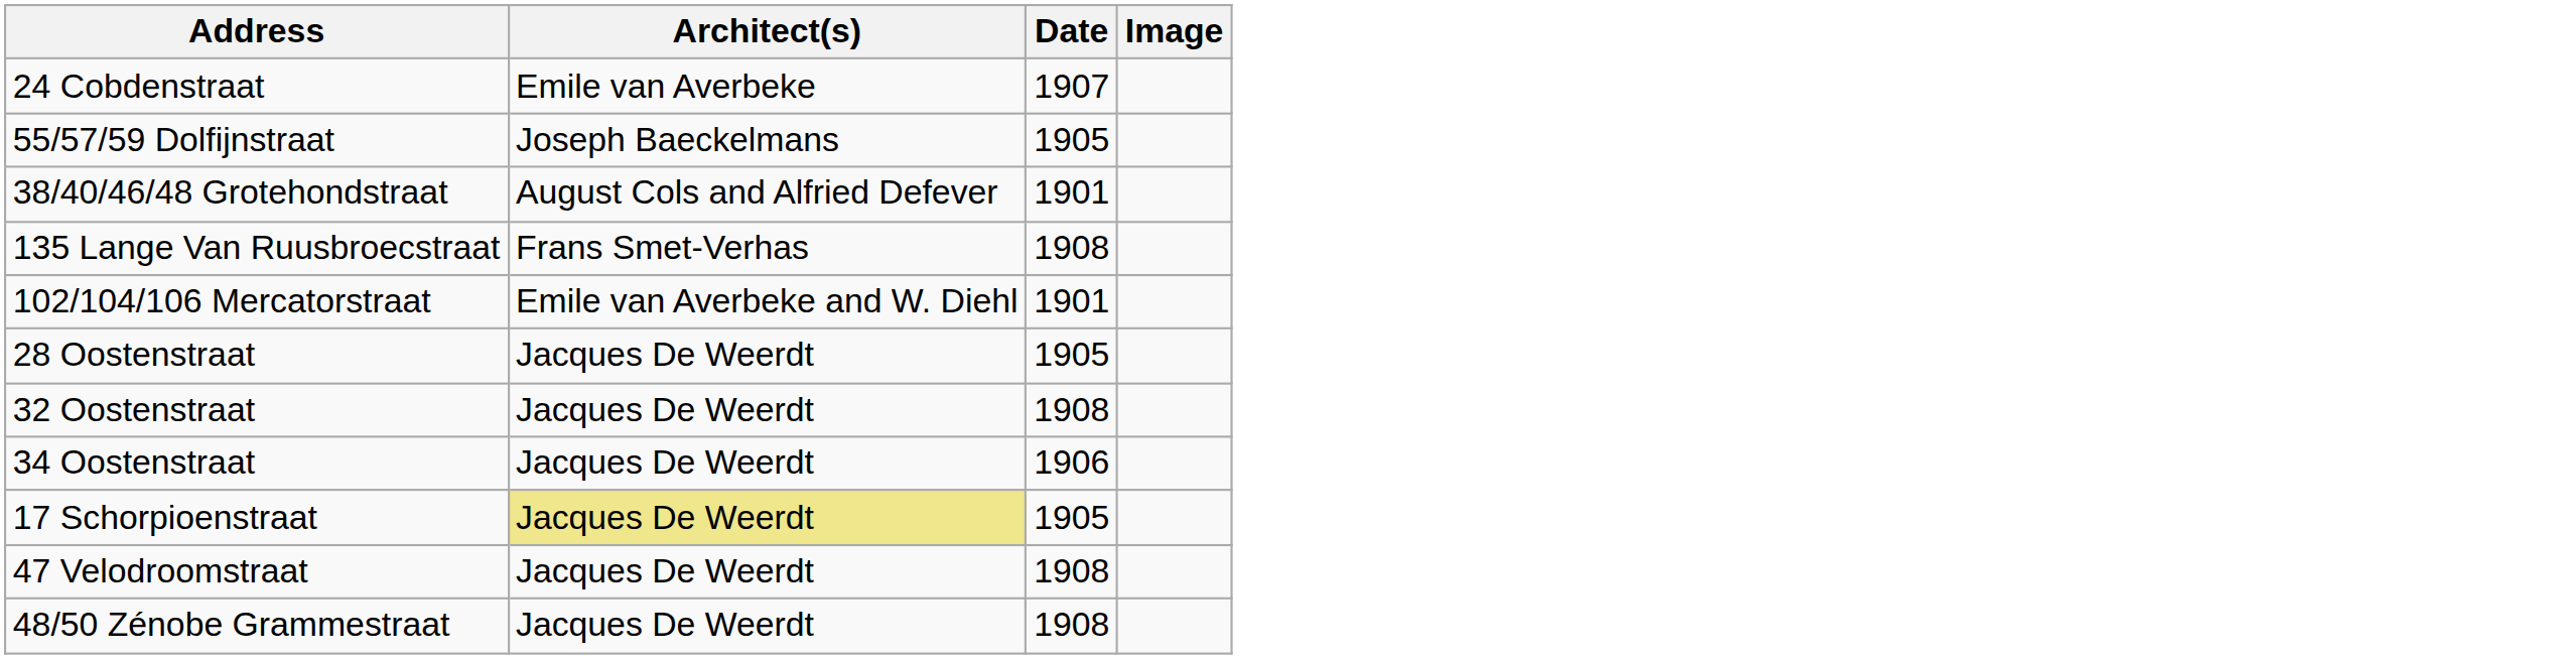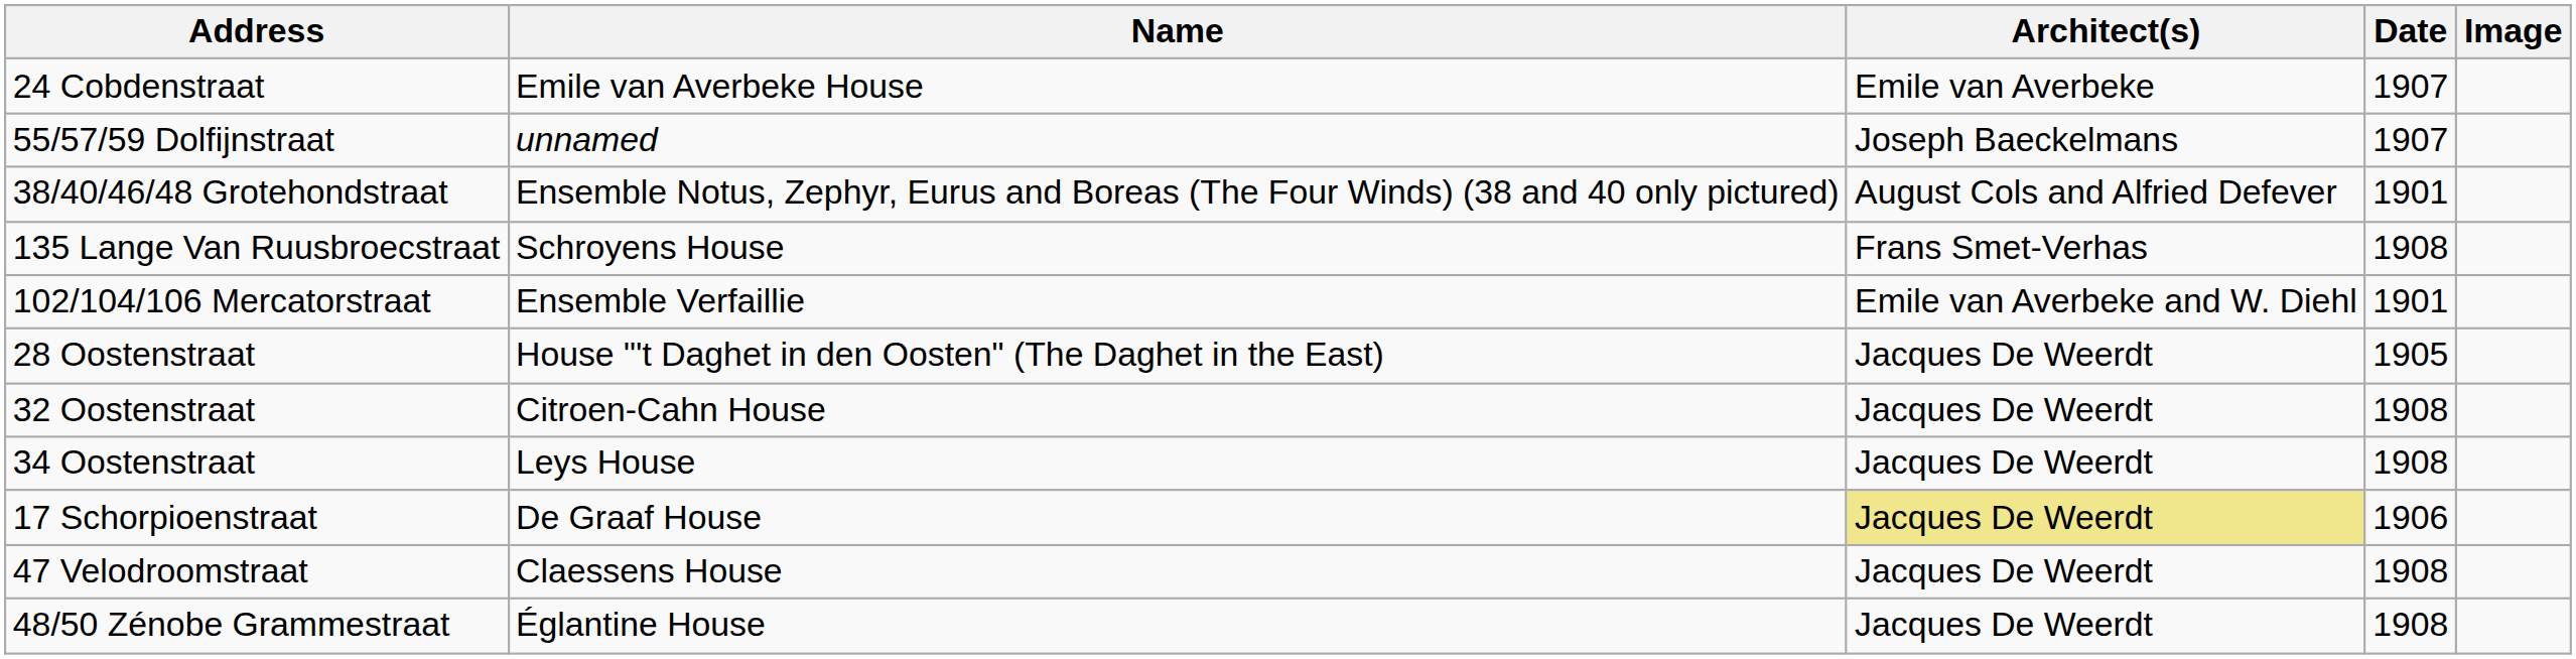 <table class="wikitable" border="1">
 <tr>
 <th>Address</th>
+<th>Name</th>
 <th>Architect(s)</th>
 <th>Date</th>
 <th>Image</th>
 </tr>
 <tr>
 <td align="left">24 Cobdenstraat</td>
+<td align="left">Emile van Averbeke House</td>
 <td align="left">Emile van Averbeke</td>
 <td align="left">1907</td>
 <td></td>
 </tr>
 <tr>
 <td align="left">55/57/59 Dolfijnstraat</td>
+<td align="left"><em>unnamed</em></td>
 <td align="left">Joseph Baeckelmans</td>
-<td align="left">1905</td>
+<td align="left">1907</td>
 <td></td>
 </tr>
 <tr>
 <td align="left">38/40/46/48 Grotehondstraat</td>
+<td align="left">Ensemble Notus, Zephyr, Eurus and Boreas (The Four Winds) (38 and 40 only pictured)</td>
 <td align="left">August Cols and Alfried Defever</td>
 <td align="left">1901</td>
 <td></td>
 </tr>
 <tr>
 <td align="left">135 Lange Van Ruusbroecstraat</td>
+<td align="left">Schroyens House</td>
 <td align="left">Frans Smet-Verhas</td>
 <td align="left">1908</td>
 <td></td>
 </tr>
 <tr>
 <td align="left">102/104/106 Mercatorstraat</td>
+<td align="left">Ensemble Verfaillie</td>
 <td align="left">Emile van Averbeke and W. Diehl</td>
 <td align="left">1901</td>
 <td></td>
 </tr>
 <tr>
 <td align="left">28 Oostenstraat</td>
+<td align="left">House "'t Daghet in den Oosten" (The Daghet in the East)</td>
 <td align="left">Jacques De Weerdt</td>
 <td align="left">1905</td>
 <td></td>
 </tr>
 <tr>
 <td align="left">32 Oostenstraat</td>
+<td align="left">Citroen-Cahn House</td>
 <td align="left">Jacques De Weerdt</td>
 <td align="left">1908</td>
 <td></td>
 </tr>
 <tr>
 <td align="left">34 Oostenstraat</td>
+<td align="left">Leys House</td>
 <td align="left">Jacques De Weerdt</td>
+<td align="left">1908</td>
+<td></td>
+</tr>
+<tr>
+<td align="left">17 Schorpioenstraat</td>
+<td align="left">De Graaf House</td>
+<td align="left" style="background: khaki;">Jacques De Weerdt</td>
 <td align="left">1906</td>
 <td></td>
 </tr>
 <tr>
-<td align="left">17 Schorpioenstraat</td>
-<td align="left" style="background: khaki;">Jacques De Weerdt</td>
-<td align="left">1905</td>
-<td></td>
-</tr>
-<tr>
 <td align="left">47 Velodroomstraat</td>
+<td align="left">Claessens House</td>
 <td align="left">Jacques De Weerdt</td>
 <td align="left">1908</td>
 <td></td>
 </tr>
 <tr>
 <td align="left">48/50 Zénobe Grammestraat</td>
+<td align="left">Églantine House</td>
 <td align="left">Jacques De Weerdt</td>
 <td align="left">1908</td>
 <td></td>
 </tr>
 </table>
